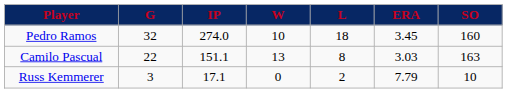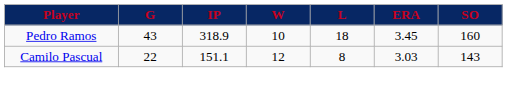 <table class="wikitable sortable">
 <tr>
 <th style="background:#072764;color:#c6011f;" width="16%">Player</th>
 <th style="background:#072764;color:#c6011f;" width="9%">G</th>
 <th style="background:#072764;color:#c6011f;" width="9%">IP</th>
 <th style="background:#072764;color:#c6011f;" width="9%">W</th>
 <th style="background:#072764;color:#c6011f;" width="9%">L</th>
 <th style="background:#072764;color:#c6011f;" width="9%">ERA</th>
 <th style="background:#072764;color:#c6011f;" width="9%">SO</th>
 </tr>
 <tr align="center">
 <td><a href='#'>Pedro Ramos</a></td>
-<td>32</td>
-<td>274.0</td>
+<td>43</td>
+<td>318.9</td>
 <td>10</td>
 <td>18</td>
 <td>3.45</td>
 <td>160</td>
 </tr>
 <tr align=center>
 <td><a href='#'>Camilo Pascual</a></td>
 <td>22</td>
 <td>151.1</td>
-<td>13</td>
+<td>12</td>
 <td>8</td>
 <td>3.03</td>
-<td>163</td>
-</tr>
-<tr align=center>
-<td><a href='#'>Russ Kemmerer</a></td>
-<td>3</td>
-<td>17.1</td>
-<td>0</td>
-<td>2</td>
-<td>7.79</td>
-<td>10</td>
+<td>143</td>
 </tr>
 </table>
